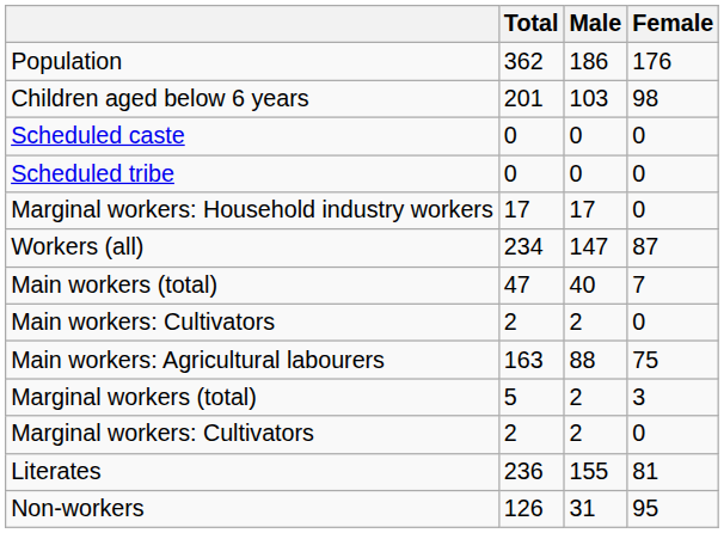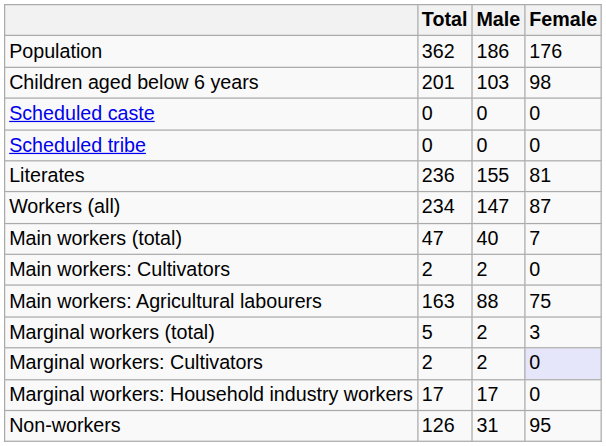 <table class="wikitable sortable">
 <tr>
 <th></th>
 <th>Total</th>
 <th>Male</th>
 <th>Female</th>
 </tr>
 <tr>
 <td>Population</td>
 <td>362</td>
 <td>186</td>
 <td>176</td>
 </tr>
 <tr>
 <td>Children aged below 6 years</td>
 <td>201</td>
 <td>103</td>
 <td>98</td>
 </tr>
 <tr>
 <td><a href='#'>Scheduled caste</a></td>
 <td>0</td>
 <td>0</td>
 <td>0</td>
 </tr>
 <tr>
 <td><a href='#'>Scheduled tribe</a></td>
 <td>0</td>
 <td>0</td>
 <td>0</td>
 </tr>
 <tr>
-<td>Marginal workers: Household industry workers</td>
-<td>17</td>
-<td>17</td>
-<td>0</td>
+<td>Literates</td>
+<td>236</td>
+<td>155</td>
+<td>81</td>
 </tr>
 <tr>
 <td>Workers (all)</td>
 <td>234</td>
 <td>147</td>
 <td>87</td>
 </tr>
 <tr>
 <td>Main workers (total)</td>
 <td>47</td>
 <td>40</td>
 <td>7</td>
 </tr>
 <tr>
 <td>Main workers: Cultivators</td>
 <td>2</td>
 <td>2</td>
 <td>0</td>
 </tr>
 <tr>
 <td>Main workers: Agricultural labourers</td>
 <td>163</td>
 <td>88</td>
 <td>75</td>
 </tr>
 <tr>
 <td>Marginal workers (total)</td>
 <td>5</td>
 <td>2</td>
 <td>3</td>
 </tr>
 <tr>
 <td>Marginal workers: Cultivators</td>
 <td>2</td>
 <td>2</td>
-<td>0</td>
+<td style="background: lavender;">0</td>
 </tr>
 <tr>
-<td>Literates</td>
-<td>236</td>
-<td>155</td>
-<td>81</td>
+<td>Marginal workers: Household industry workers</td>
+<td>17</td>
+<td>17</td>
+<td>0</td>
 </tr>
 <tr>
 <td>Non-workers</td>
 <td>126</td>
 <td>31</td>
 <td>95</td>
 </tr>
 </table>
